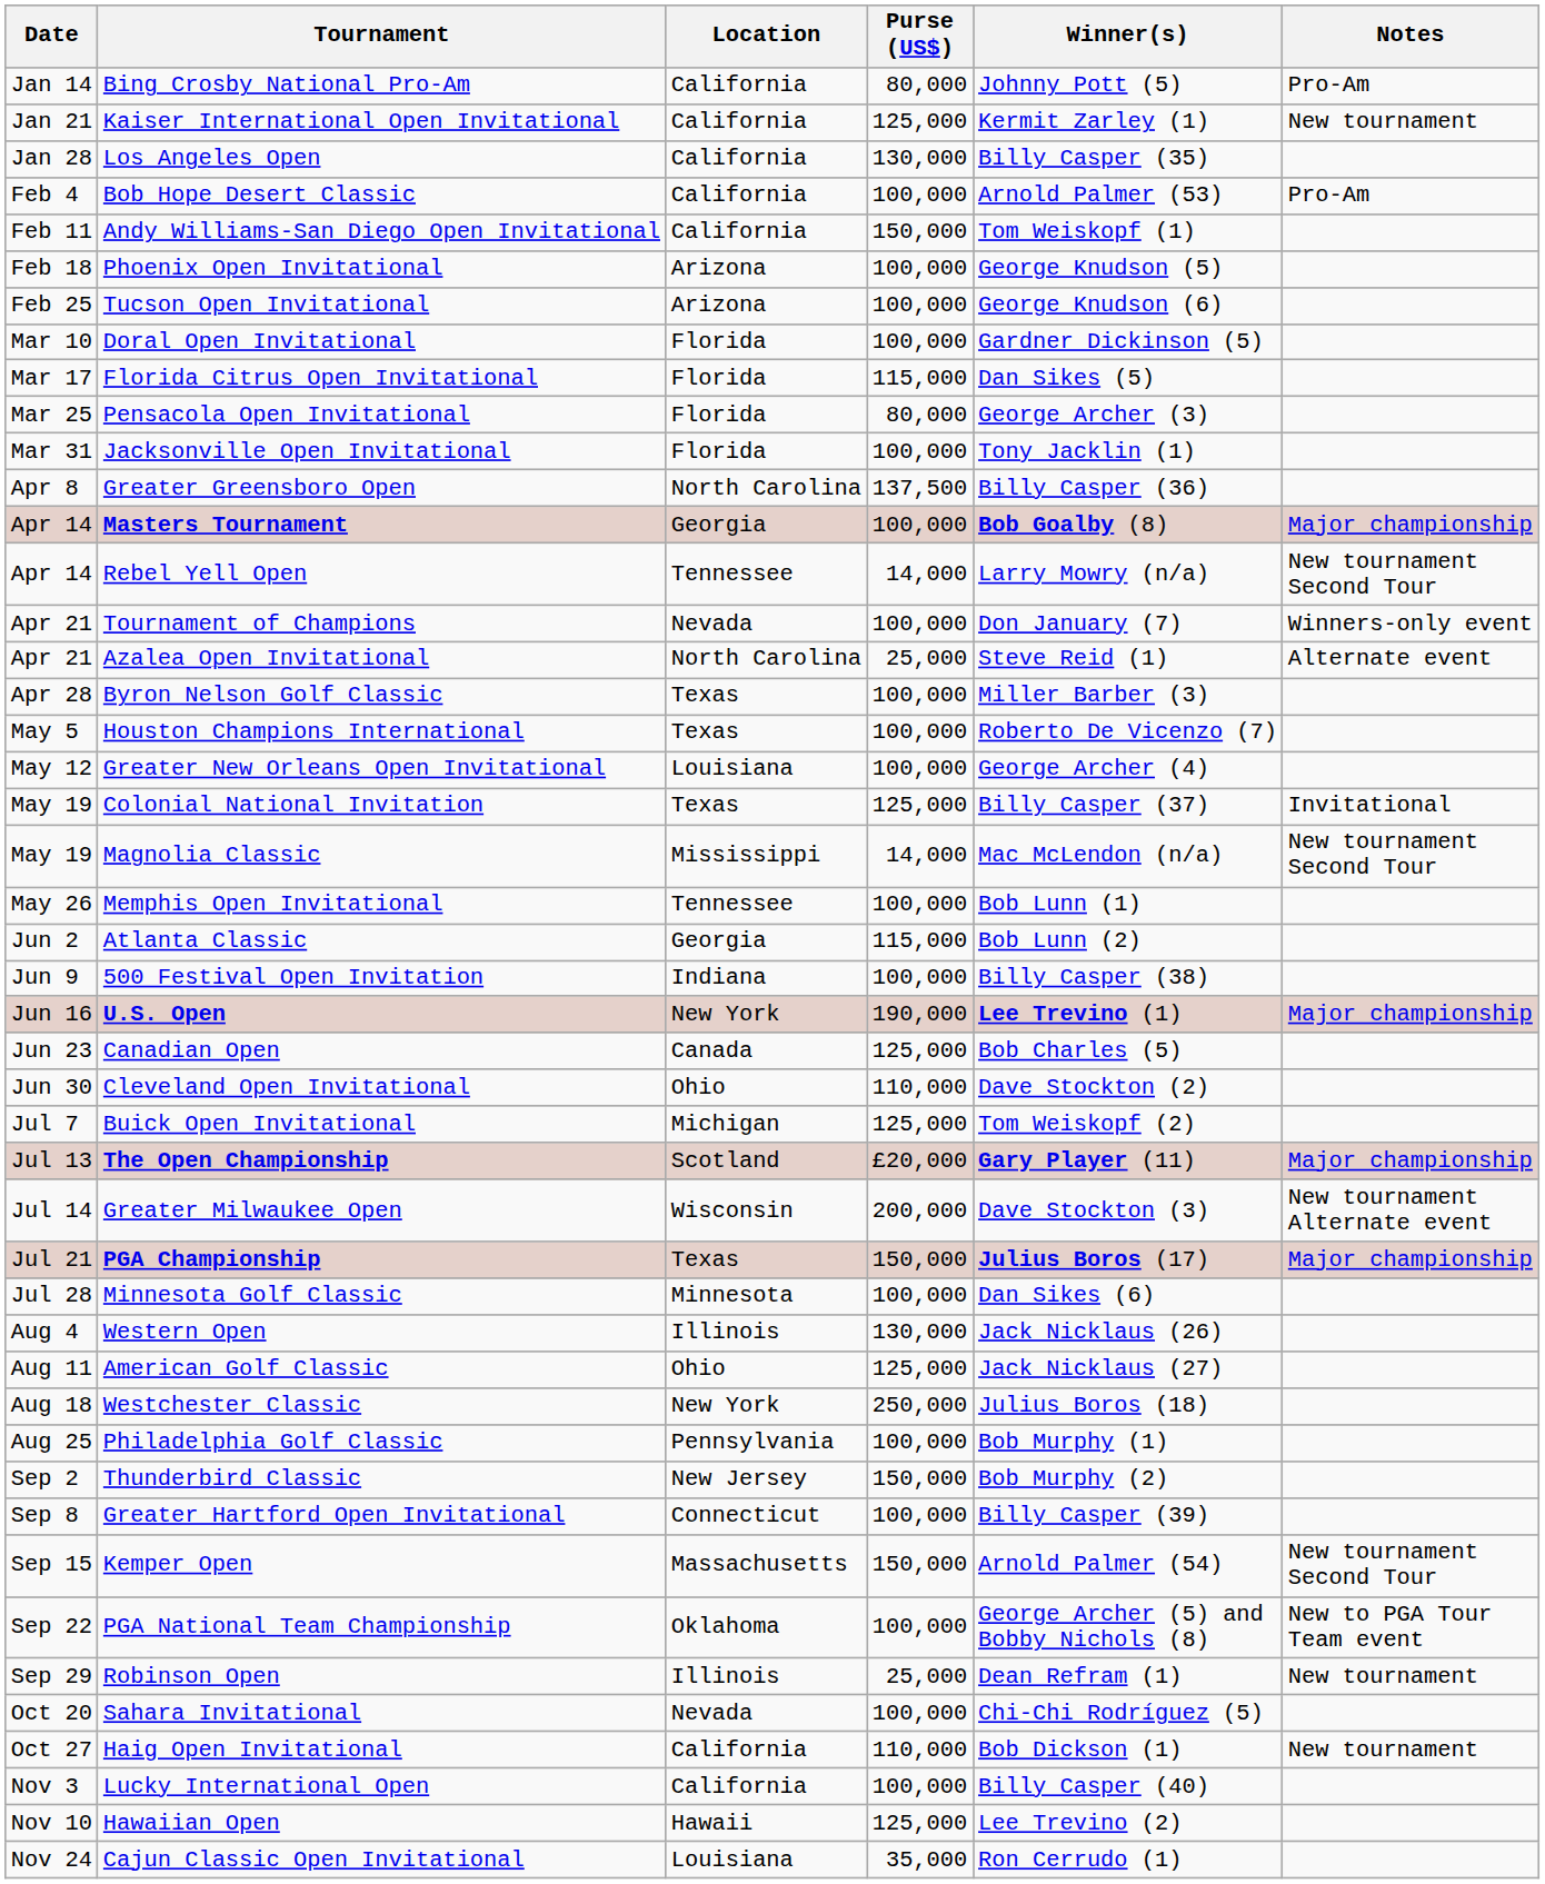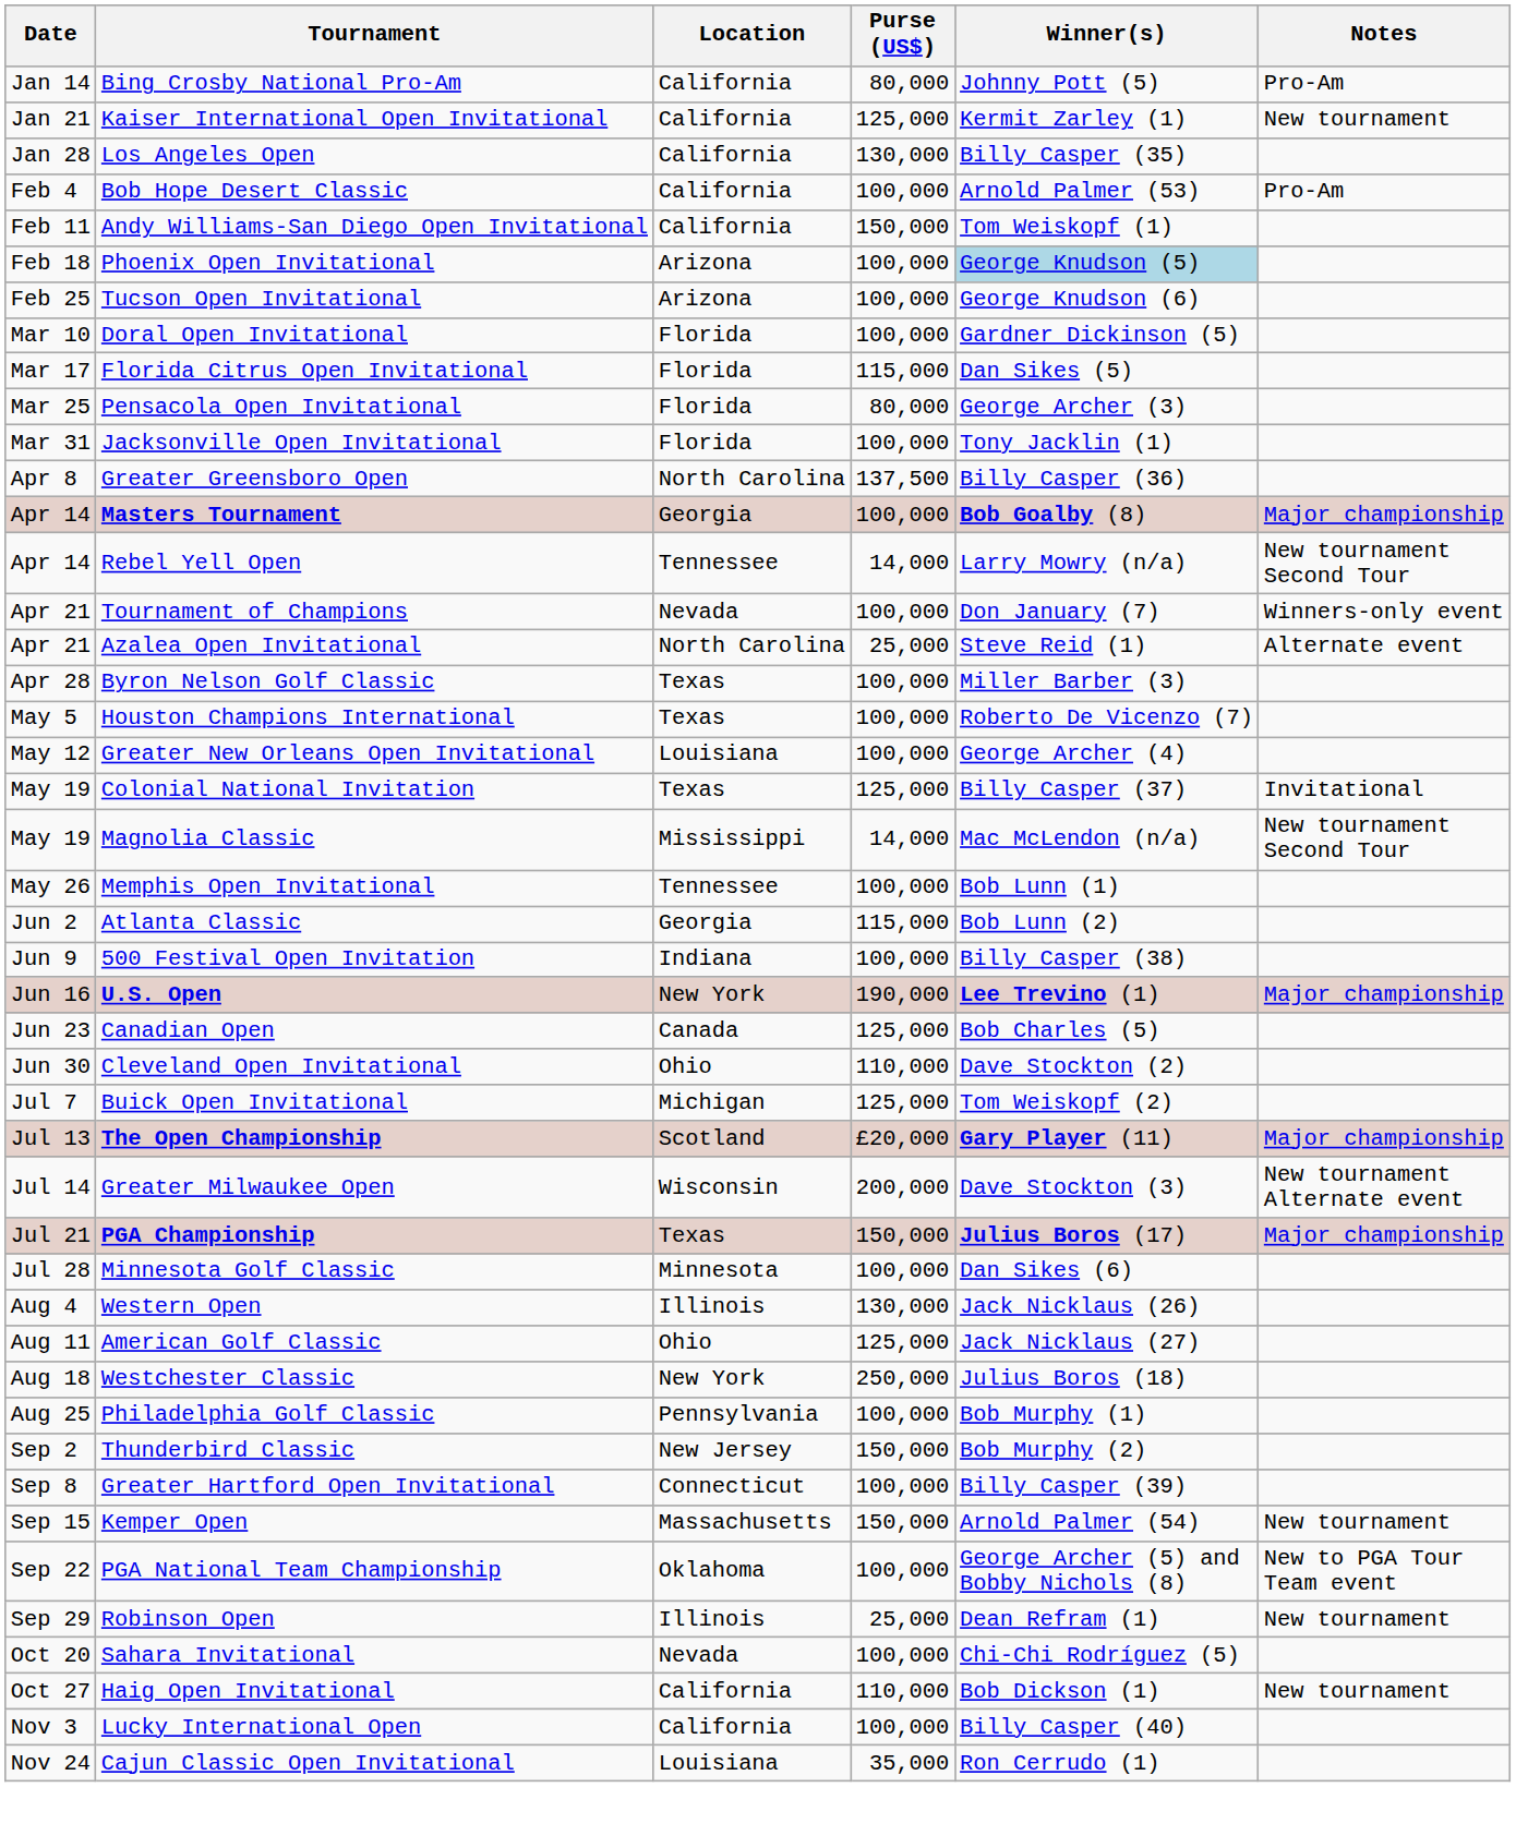 <table class="wikitable" style="font-size:95%">
 <tr>
 <th>Date</th>
 <th>Tournament</th>
 <th>Location</th>
 <th>Purse<br>(<a href='#'>US$</a>)</th>
 <th>Winner(s)</th>
 <th>Notes</th>
 </tr>
 <tr>
 <td>Jan 14</td>
 <td><a href='#'>Bing Crosby National Pro-Am</a></td>
 <td>California</td>
 <td align=right>80,000</td>
 <td> <a href='#'>Johnny Pott</a> (5)</td>
 <td>Pro-Am</td>
 </tr>
 <tr>
 <td>Jan 21</td>
 <td><a href='#'>Kaiser International Open Invitational</a></td>
 <td>California</td>
 <td align=right>125,000</td>
 <td> <a href='#'>Kermit Zarley</a> (1)</td>
 <td>New tournament</td>
 </tr>
 <tr>
 <td>Jan 28</td>
 <td><a href='#'>Los Angeles Open</a></td>
 <td>California</td>
 <td align=right>130,000</td>
 <td> <a href='#'>Billy Casper</a> (35)</td>
 <td></td>
 </tr>
 <tr>
 <td>Feb 4</td>
 <td><a href='#'>Bob Hope Desert Classic</a></td>
 <td>California</td>
 <td align=right>100,000</td>
 <td> <a href='#'>Arnold Palmer</a> (53)</td>
 <td>Pro-Am</td>
 </tr>
 <tr>
 <td>Feb 11</td>
 <td><a href='#'>Andy Williams-San Diego Open Invitational</a></td>
 <td>California</td>
 <td align=right>150,000</td>
 <td> <a href='#'>Tom Weiskopf</a> (1)</td>
 <td></td>
 </tr>
 <tr>
 <td>Feb 18</td>
 <td><a href='#'>Phoenix Open Invitational</a></td>
 <td>Arizona</td>
 <td align=right>100,000</td>
-<td> <a href='#'>George Knudson</a> (5)</td>
+<td style="background: lightblue;"> <a href='#'>George Knudson</a> (5)</td>
 <td></td>
 </tr>
 <tr>
 <td>Feb 25</td>
 <td><a href='#'>Tucson Open Invitational</a></td>
 <td>Arizona</td>
 <td align=right>100,000</td>
 <td> <a href='#'>George Knudson</a> (6)</td>
 <td></td>
 </tr>
 <tr>
 <td>Mar 10</td>
 <td><a href='#'>Doral Open Invitational</a></td>
 <td>Florida</td>
 <td align=right>100,000</td>
 <td> <a href='#'>Gardner Dickinson</a> (5)</td>
 <td></td>
 </tr>
 <tr>
 <td>Mar 17</td>
 <td><a href='#'>Florida Citrus Open Invitational</a></td>
 <td>Florida</td>
 <td align=right>115,000</td>
 <td> <a href='#'>Dan Sikes</a> (5)</td>
 <td></td>
 </tr>
 <tr>
 <td>Mar 25</td>
 <td><a href='#'>Pensacola Open Invitational</a></td>
 <td>Florida</td>
 <td align=right>80,000</td>
 <td> <a href='#'>George Archer</a> (3)</td>
 <td></td>
 </tr>
 <tr>
 <td>Mar 31</td>
 <td><a href='#'>Jacksonville Open Invitational</a></td>
 <td>Florida</td>
 <td align=right>100,000</td>
 <td> <a href='#'>Tony Jacklin</a> (1)</td>
 <td></td>
 </tr>
 <tr>
 <td>Apr 8</td>
 <td><a href='#'>Greater Greensboro Open</a></td>
 <td>North Carolina</td>
 <td align=right>137,500</td>
 <td> <a href='#'>Billy Casper</a> (36)</td>
 <td></td>
 </tr>
 <tr style="background:#e5d1cb;">
 <td>Apr 14</td>
 <td><strong><a href='#'>Masters Tournament</a></strong></td>
 <td>Georgia</td>
 <td align=right>100,000</td>
 <td> <strong><a href='#'>Bob Goalby</a></strong> (8)</td>
 <td><a href='#'>Major championship</a></td>
 </tr>
 <tr>
 <td>Apr 14</td>
 <td><a href='#'>Rebel Yell Open</a></td>
 <td>Tennessee</td>
 <td align=right>14,000</td>
 <td> <a href='#'>Larry Mowry</a> (n/a)</td>
 <td>New tournament<br>Second Tour</td>
 </tr>
 <tr>
 <td>Apr 21</td>
 <td><a href='#'>Tournament of Champions</a></td>
 <td>Nevada</td>
 <td align=right>100,000</td>
 <td> <a href='#'>Don January</a> (7)</td>
 <td>Winners-only event</td>
 </tr>
 <tr>
 <td>Apr 21</td>
 <td><a href='#'>Azalea Open Invitational</a></td>
 <td>North Carolina</td>
 <td align=right>25,000</td>
 <td> <a href='#'>Steve Reid</a> (1)</td>
 <td>Alternate event</td>
 </tr>
 <tr>
 <td>Apr 28</td>
 <td><a href='#'>Byron Nelson Golf Classic</a></td>
 <td>Texas</td>
 <td align=right>100,000</td>
 <td> <a href='#'>Miller Barber</a> (3)</td>
 <td></td>
 </tr>
 <tr>
 <td>May 5</td>
 <td><a href='#'>Houston Champions International</a></td>
 <td>Texas</td>
 <td align=right>100,000</td>
 <td> <a href='#'>Roberto De Vicenzo</a> (7)</td>
 <td></td>
 </tr>
 <tr>
 <td>May 12</td>
 <td><a href='#'>Greater New Orleans Open Invitational</a></td>
 <td>Louisiana</td>
 <td align=right>100,000</td>
 <td> <a href='#'>George Archer</a> (4)</td>
 <td></td>
 </tr>
 <tr>
 <td>May 19</td>
 <td><a href='#'>Colonial National Invitation</a></td>
 <td>Texas</td>
 <td align=right>125,000</td>
 <td> <a href='#'>Billy Casper</a> (37)</td>
 <td>Invitational</td>
 </tr>
 <tr>
 <td>May 19</td>
 <td><a href='#'>Magnolia Classic</a></td>
 <td>Mississippi</td>
 <td align=right>14,000</td>
 <td> <a href='#'>Mac McLendon</a> (n/a)</td>
 <td>New tournament<br>Second Tour</td>
 </tr>
 <tr>
 <td>May 26</td>
 <td><a href='#'>Memphis Open Invitational</a></td>
 <td>Tennessee</td>
 <td align=right>100,000</td>
 <td> <a href='#'>Bob Lunn</a> (1)</td>
 <td></td>
 </tr>
 <tr>
 <td>Jun 2</td>
 <td><a href='#'>Atlanta Classic</a></td>
 <td>Georgia</td>
 <td align=right>115,000</td>
 <td> <a href='#'>Bob Lunn</a> (2)</td>
 <td></td>
 </tr>
 <tr>
 <td>Jun 9</td>
 <td><a href='#'>500 Festival Open Invitation</a></td>
 <td>Indiana</td>
 <td align=right>100,000</td>
 <td> <a href='#'>Billy Casper</a> (38)</td>
 <td></td>
 </tr>
 <tr style="background:#e5d1cb;">
 <td>Jun 16</td>
 <td><strong><a href='#'>U.S. Open</a></strong></td>
 <td>New York</td>
 <td align=right>190,000</td>
 <td> <strong><a href='#'>Lee Trevino</a></strong> (1)</td>
 <td><a href='#'>Major championship</a></td>
 </tr>
 <tr>
 <td>Jun 23</td>
 <td><a href='#'>Canadian Open</a></td>
 <td>Canada</td>
 <td align=right>125,000</td>
 <td> <a href='#'>Bob Charles</a> (5)</td>
 <td></td>
 </tr>
 <tr>
 <td>Jun 30</td>
 <td><a href='#'>Cleveland Open Invitational</a></td>
 <td>Ohio</td>
 <td align=right>110,000</td>
 <td> <a href='#'>Dave Stockton</a> (2)</td>
 <td></td>
 </tr>
 <tr>
 <td>Jul 7</td>
 <td><a href='#'>Buick Open Invitational</a></td>
 <td>Michigan</td>
 <td align=right>125,000</td>
 <td> <a href='#'>Tom Weiskopf</a> (2)</td>
 <td></td>
 </tr>
 <tr style="background:#e5d1cb;">
 <td>Jul 13</td>
 <td><strong><a href='#'>The Open Championship</a></strong></td>
 <td>Scotland</td>
 <td align=right>£20,000</td>
 <td> <strong><a href='#'>Gary Player</a></strong> (11)</td>
 <td><a href='#'>Major championship</a></td>
 </tr>
 <tr>
 <td>Jul 14</td>
 <td><a href='#'>Greater Milwaukee Open</a></td>
 <td>Wisconsin</td>
 <td align=right>200,000</td>
 <td> <a href='#'>Dave Stockton</a> (3)</td>
 <td>New tournament<br>Alternate event</td>
 </tr>
 <tr style="background:#e5d1cb;">
 <td>Jul 21</td>
 <td><strong><a href='#'>PGA Championship</a></strong></td>
 <td>Texas</td>
 <td align=right>150,000</td>
 <td> <strong><a href='#'>Julius Boros</a></strong> (17)</td>
 <td><a href='#'>Major championship</a></td>
 </tr>
 <tr>
 <td>Jul 28</td>
 <td><a href='#'>Minnesota Golf Classic</a></td>
 <td>Minnesota</td>
 <td align=right>100,000</td>
 <td> <a href='#'>Dan Sikes</a> (6)</td>
 <td></td>
 </tr>
 <tr>
 <td>Aug 4</td>
 <td><a href='#'>Western Open</a></td>
 <td>Illinois</td>
 <td align=right>130,000</td>
 <td> <a href='#'>Jack Nicklaus</a> (26)</td>
 <td></td>
 </tr>
 <tr>
 <td>Aug 11</td>
 <td><a href='#'>American Golf Classic</a></td>
 <td>Ohio</td>
 <td align=right>125,000</td>
 <td> <a href='#'>Jack Nicklaus</a> (27)</td>
 <td></td>
 </tr>
 <tr>
 <td>Aug 18</td>
 <td><a href='#'>Westchester Classic</a></td>
 <td>New York</td>
 <td align=right>250,000</td>
 <td> <a href='#'>Julius Boros</a> (18)</td>
 <td></td>
 </tr>
 <tr>
 <td>Aug 25</td>
 <td><a href='#'>Philadelphia Golf Classic</a></td>
 <td>Pennsylvania</td>
 <td align=right>100,000</td>
 <td> <a href='#'>Bob Murphy</a> (1)</td>
 <td></td>
 </tr>
 <tr>
 <td>Sep 2</td>
 <td><a href='#'>Thunderbird Classic</a></td>
 <td>New Jersey</td>
 <td align=right>150,000</td>
 <td> <a href='#'>Bob Murphy</a> (2)</td>
 <td></td>
 </tr>
 <tr>
 <td>Sep 8</td>
 <td><a href='#'>Greater Hartford Open Invitational</a></td>
 <td>Connecticut</td>
 <td align=right>100,000</td>
 <td> <a href='#'>Billy Casper</a> (39)</td>
 <td></td>
 </tr>
 <tr>
 <td>Sep 15</td>
 <td><a href='#'>Kemper Open</a></td>
 <td>Massachusetts</td>
 <td align=right>150,000</td>
 <td> <a href='#'>Arnold Palmer</a> (54)</td>
-<td>New tournament<br>Second Tour</td>
+<td>New tournament</td>
 </tr>
 <tr>
 <td>Sep 22</td>
 <td><a href='#'>PGA National Team Championship</a></td>
 <td>Oklahoma</td>
 <td align=right>100,000</td>
 <td> <a href='#'>George Archer</a> (5) and<br> <a href='#'>Bobby Nichols</a> (8)</td>
 <td>New to PGA Tour<br>Team event</td>
 </tr>
 <tr>
 <td>Sep 29</td>
 <td><a href='#'>Robinson Open</a></td>
 <td>Illinois</td>
 <td align=right>25,000</td>
 <td> <a href='#'>Dean Refram</a> (1)</td>
 <td>New tournament</td>
 </tr>
 <tr>
 <td>Oct 20</td>
 <td><a href='#'>Sahara Invitational</a></td>
 <td>Nevada</td>
 <td align=right>100,000</td>
 <td> <a href='#'>Chi-Chi Rodríguez</a> (5)</td>
 <td></td>
 </tr>
 <tr>
 <td>Oct 27</td>
 <td><a href='#'>Haig Open Invitational</a></td>
 <td>California</td>
 <td align=right>110,000</td>
 <td> <a href='#'>Bob Dickson</a> (1)</td>
 <td>New tournament</td>
 </tr>
 <tr>
 <td>Nov 3</td>
 <td><a href='#'>Lucky International Open</a></td>
 <td>California</td>
 <td align=right>100,000</td>
 <td> <a href='#'>Billy Casper</a> (40)</td>
 <td></td>
 </tr>
 <tr>
-<td>Nov 10</td>
-<td><a href='#'>Hawaiian Open</a></td>
-<td>Hawaii</td>
-<td align=right>125,000</td>
-<td> <a href='#'>Lee Trevino</a> (2)</td>
-<td></td>
-</tr>
-<tr>
 <td>Nov 24</td>
 <td><a href='#'>Cajun Classic Open Invitational</a></td>
 <td>Louisiana</td>
 <td align=right>35,000</td>
 <td> <a href='#'>Ron Cerrudo</a> (1)</td>
 <td></td>
 </tr>
 </table>
